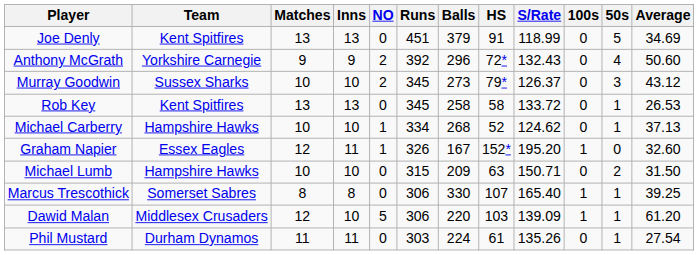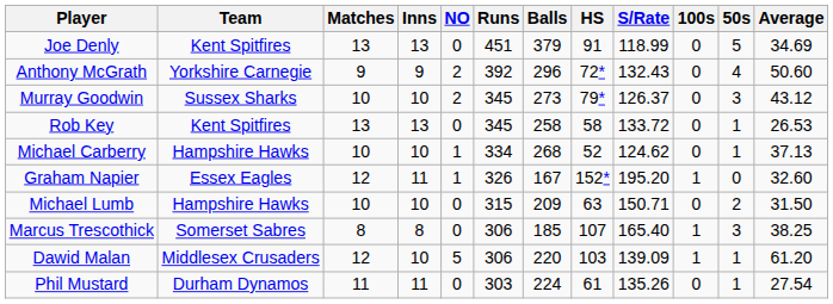 <table class="wikitable sortable" style="text-align:center">
 <tr>
 <th>Player</th>
 <th>Team</th>
 <th>Matches</th>
 <th>Inns</th>
 <th><a href='#'>NO</a></th>
 <th>Runs</th>
 <th>Balls</th>
 <th>HS</th>
 <th><a href='#'>S/Rate</a></th>
 <th>100s</th>
 <th>50s</th>
 <th>Average</th>
 </tr>
 <tr>
 <td><a href='#'>Joe Denly</a></td>
 <td><a href='#'>Kent Spitfires</a></td>
 <td>13</td>
 <td>13</td>
 <td>0</td>
 <td>451</td>
 <td>379</td>
 <td>91</td>
 <td>118.99</td>
 <td>0</td>
 <td>5</td>
 <td>34.69</td>
 </tr>
 <tr>
 <td><a href='#'>Anthony McGrath</a></td>
 <td><a href='#'>Yorkshire Carnegie</a></td>
 <td>9</td>
 <td>9</td>
 <td>2</td>
 <td>392</td>
 <td>296</td>
 <td>72<a href='#'>*</a></td>
 <td>132.43</td>
 <td>0</td>
 <td>4</td>
 <td>50.60</td>
 </tr>
 <tr>
 <td><a href='#'>Murray Goodwin</a></td>
 <td><a href='#'>Sussex Sharks</a></td>
 <td>10</td>
 <td>10</td>
 <td>2</td>
 <td>345</td>
 <td>273</td>
 <td>79<a href='#'>*</a></td>
 <td>126.37</td>
 <td>0</td>
 <td>3</td>
 <td>43.12</td>
 </tr>
 <tr>
 <td><a href='#'>Rob Key</a></td>
 <td><a href='#'>Kent Spitfires</a></td>
 <td>13</td>
 <td>13</td>
 <td>0</td>
 <td>345</td>
 <td>258</td>
 <td>58</td>
 <td>133.72</td>
 <td>0</td>
 <td>1</td>
 <td>26.53</td>
 </tr>
 <tr>
 <td><a href='#'>Michael Carberry</a></td>
 <td><a href='#'>Hampshire Hawks</a></td>
 <td>10</td>
 <td>10</td>
 <td>1</td>
 <td>334</td>
 <td>268</td>
 <td>52</td>
 <td>124.62</td>
 <td>0</td>
 <td>1</td>
 <td>37.13</td>
 </tr>
 <tr>
 <td><a href='#'>Graham Napier</a></td>
 <td><a href='#'>Essex Eagles</a></td>
 <td>12</td>
 <td>11</td>
 <td>1</td>
 <td>326</td>
 <td>167</td>
 <td>152<a href='#'>*</a></td>
 <td>195.20</td>
 <td>1</td>
 <td>0</td>
 <td>32.60</td>
 </tr>
 <tr>
 <td><a href='#'>Michael Lumb</a></td>
 <td><a href='#'>Hampshire Hawks</a></td>
 <td>10</td>
 <td>10</td>
 <td>0</td>
 <td>315</td>
 <td>209</td>
 <td>63</td>
 <td>150.71</td>
 <td>0</td>
 <td>2</td>
 <td>31.50</td>
 </tr>
 <tr>
 <td><a href='#'>Marcus Trescothick</a></td>
 <td><a href='#'>Somerset Sabres</a></td>
 <td>8</td>
 <td>8</td>
 <td>0</td>
 <td>306</td>
-<td>330</td>
+<td>185</td>
 <td>107</td>
 <td>165.40</td>
 <td>1</td>
-<td>1</td>
-<td>39.25</td>
+<td>3</td>
+<td>38.25</td>
 </tr>
 <tr>
 <td><a href='#'>Dawid Malan</a></td>
 <td><a href='#'>Middlesex Crusaders</a></td>
 <td>12</td>
 <td>10</td>
 <td>5</td>
 <td>306</td>
 <td>220</td>
 <td>103</td>
 <td>139.09</td>
 <td>1</td>
 <td>1</td>
 <td>61.20</td>
 </tr>
 <tr>
 <td><a href='#'>Phil Mustard</a></td>
 <td><a href='#'>Durham Dynamos</a></td>
 <td>11</td>
 <td>11</td>
 <td>0</td>
 <td>303</td>
 <td>224</td>
 <td>61</td>
 <td>135.26</td>
 <td>0</td>
 <td>1</td>
 <td>27.54</td>
 </tr>
 </table>
